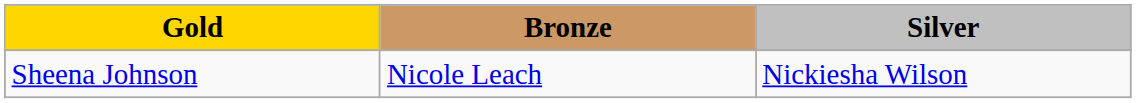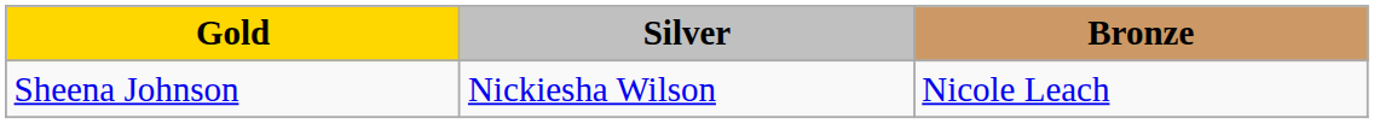 <table class="wikitable" style="text-align:left">
 <tr align="center">
 <td width=200 bgcolor=gold><strong>Gold</strong></td>
+<td width=200 bgcolor=silver><strong>Silver</strong></td>
 <td width=200 bgcolor=CC9966><strong>Bronze</strong></td>
-<td width=200 bgcolor=silver><strong>Silver</strong></td>
 </tr>
 <tr>
 <td><a href='#'>Sheena Johnson</a><br><em></em></td>
+<td><a href='#'>Nickiesha Wilson</a><br><em></em></td>
 <td><a href='#'>Nicole Leach</a><br><em></em></td>
-<td><a href='#'>Nickiesha Wilson</a><br><em></em></td>
 </tr>
 </table>
